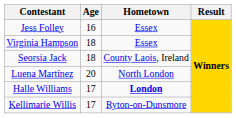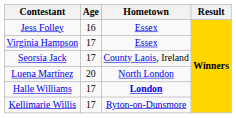 <table class="wikitable sortable" style="width70%; text-align:center;">
 <tr>
 <th>Contestant</th>
 <th>Age</th>
 <th>Hometown</th>
 <th>Result</th>
 </tr>
 <tr>
 <td><a href='#'>Jess Folley</a></td>
 <td>16</td>
 <td><a href='#'>Essex</a></td>
 <td bgcolor=gold rowspan="6"><strong>Winners</strong></td>
 </tr>
 <tr>
 <td><a href='#'>Virginia Hampson</a></td>
-<td>18</td>
+<td>17</td>
 <td><a href='#'>Essex</a></td>
 </tr>
 <tr>
 <td><a href='#'>Seorsia Jack</a></td>
-<td>18</td>
+<td>17</td>
 <td><a href='#'>County Laois</a>, Ireland</td>
 </tr>
 <tr>
 <td><a href='#'>Luena Martínez</a></td>
 <td>20</td>
 <td><a href='#'>North London</a></td>
 </tr>
 <tr>
 <td><a href='#'>Halle Williams</a></td>
 <td>17</td>
 <td><strong><a href='#'>London</a></strong></td>
 </tr>
 <tr>
 <td><a href='#'>Kellimarie Willis</a></td>
 <td>17</td>
 <td><a href='#'>Ryton-on-Dunsmore</a></td>
 </tr>
 </table>
